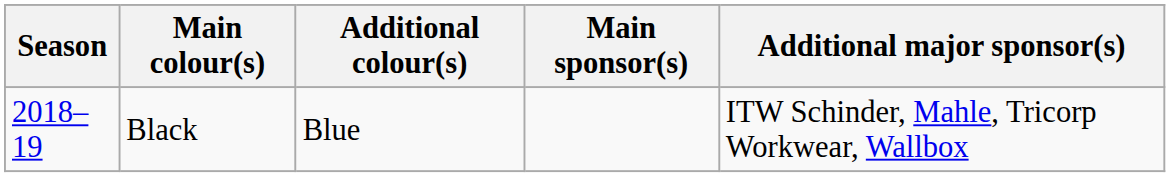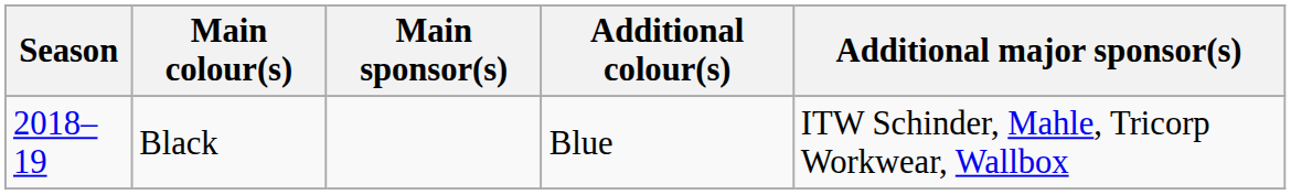 <table class="wikitable">
 <tr>
 <th>Season</th>
 <th>Main colour(s)</th>
+<th>Main sponsor(s)</th>
 <th>Additional colour(s)</th>
-<th>Main sponsor(s)</th>
 <th>Additional major sponsor(s)</th>
 </tr>
 <tr>
 <td><a href='#'>2018–19</a></td>
 <td>Black</td>
+<td></td>
 <td>Blue</td>
-<td></td>
 <td>ITW Schinder, <a href='#'>Mahle</a>, Tricorp Workwear, <a href='#'>Wallbox</a></td>
 </tr>
 </table>
